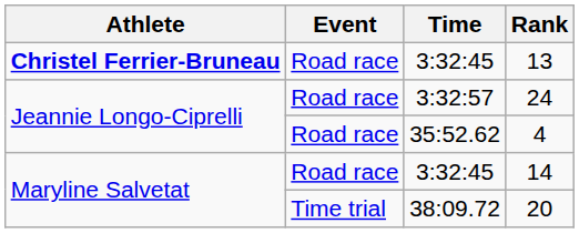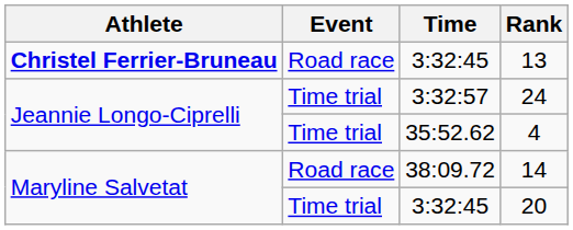 <table class=wikitable style="font-size:90%">
 <tr>
 <th>Athlete</th>
 <th>Event</th>
 <th>Time</th>
 <th>Rank</th>
 </tr>
 <tr align=center>
 <td align=left><strong><a href='#'>Christel Ferrier-Bruneau</a></strong></td>
 <td align=left><a href='#'>Road race</a></td>
 <td>3:32:45</td>
 <td>13</td>
 </tr>
 <tr align=center>
 <td align=left rowspan=2><a href='#'>Jeannie Longo-Ciprelli</a></td>
-<td align=left><a href='#'>Road race</a></td>
+<td align=left><a href='#'>Time trial</a></td>
 <td>3:32:57</td>
 <td>24</td>
 </tr>
 <tr align=center>
-<td align=left><a href='#'>Road race</a></td>
+<td align=left><a href='#'>Time trial</a></td>
 <td>35:52.62</td>
 <td>4</td>
 </tr>
 <tr align=center>
 <td align=left rowspan=2><a href='#'>Maryline Salvetat</a></td>
 <td align=left><a href='#'>Road race</a></td>
-<td>3:32:45</td>
+<td>38:09.72</td>
 <td>14</td>
 </tr>
 <tr align=center>
 <td align=left><a href='#'>Time trial</a></td>
-<td>38:09.72</td>
+<td>3:32:45</td>
 <td>20</td>
 </tr>
 </table>
